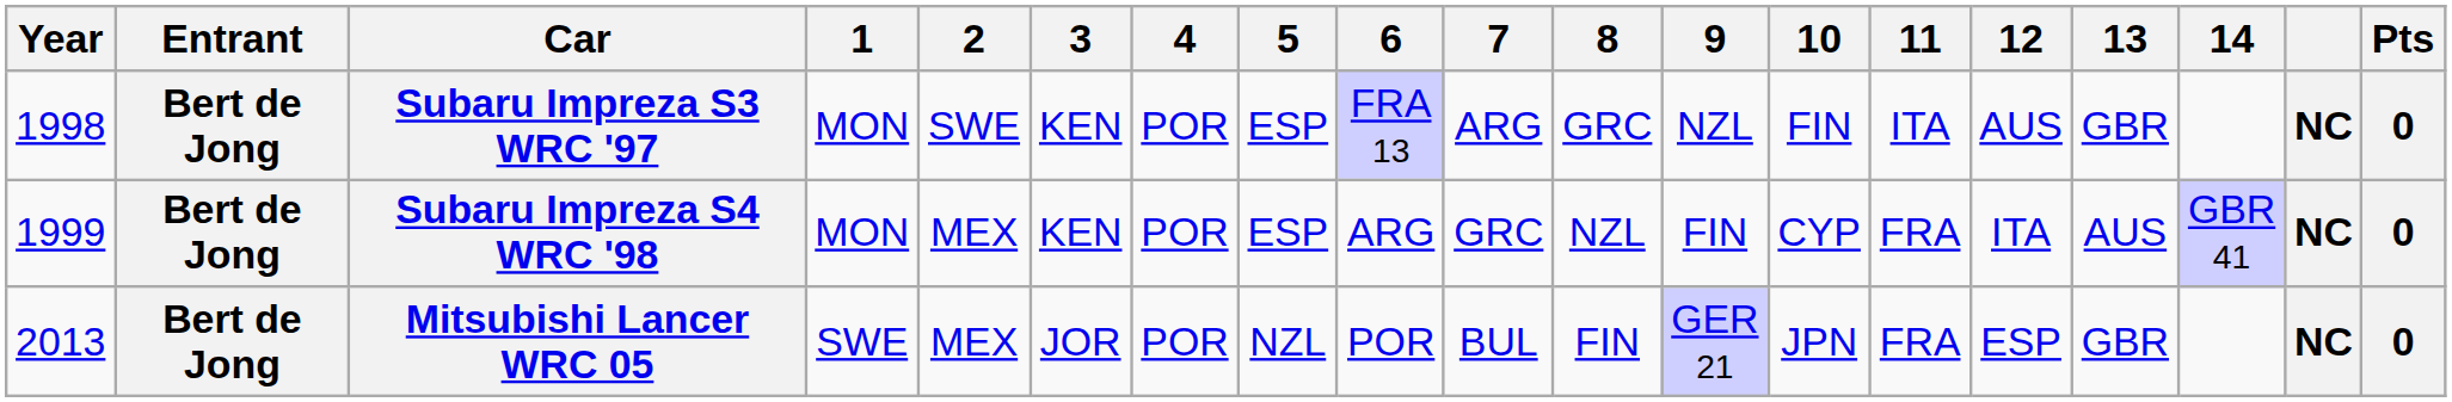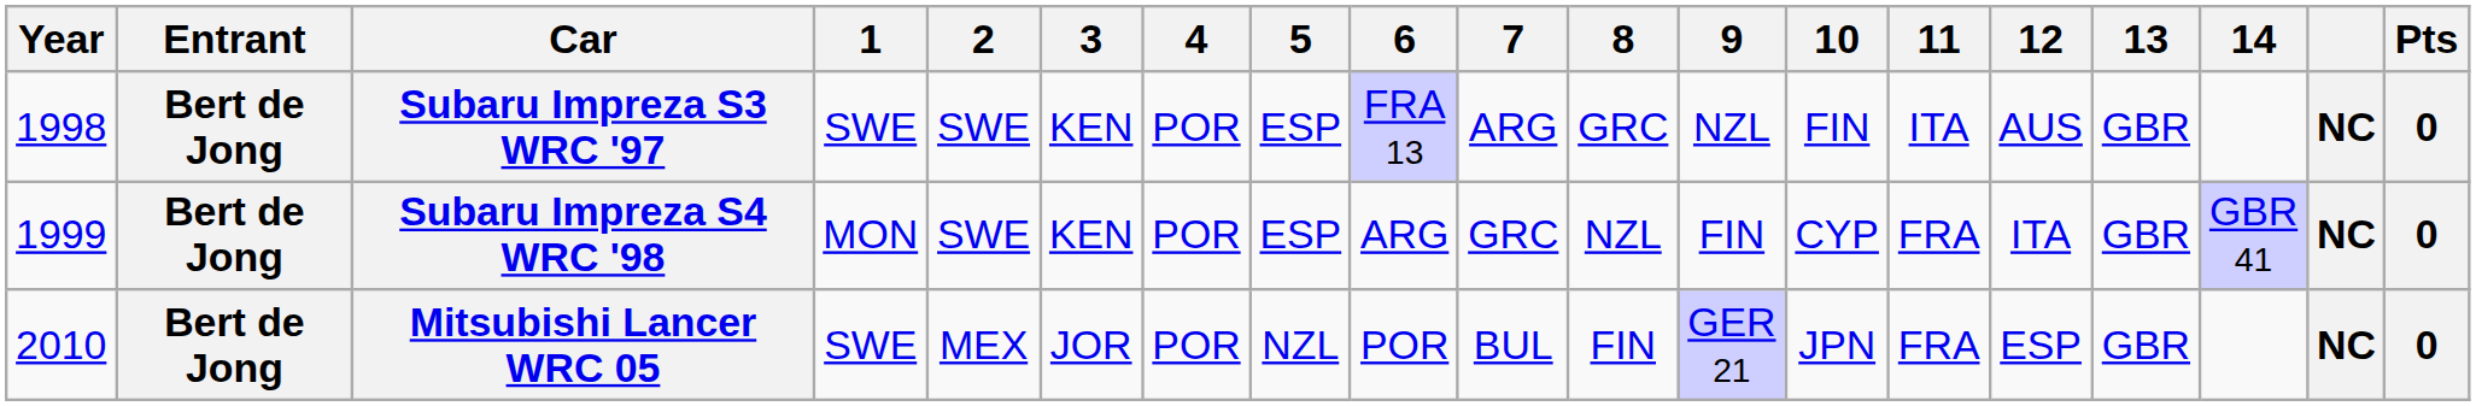 <table class="wikitable" border="1" style="text-align:center; font-size:90%;">
 <tr>
 <th>Year</th>
 <th>Entrant</th>
 <th>Car</th>
 <th>1</th>
 <th>2</th>
 <th>3</th>
 <th>4</th>
 <th>5</th>
 <th>6</th>
 <th>7</th>
 <th>8</th>
 <th>9</th>
 <th>10</th>
 <th>11</th>
 <th>12</th>
 <th>13</th>
 <th>14</th>
 <th></th>
 <th>Pts</th>
 </tr>
 <tr>
 <td><a href='#'>1998</a></td>
 <th>Bert de Jong</th>
 <th><a href='#'>Subaru Impreza S3 WRC '97</a></th>
-<td><a href='#'>MON</a></td>
+<td><a href='#'>SWE</a></td>
 <td><a href='#'>SWE</a></td>
 <td><a href='#'>KEN</a></td>
 <td><a href='#'>POR</a></td>
 <td><a href='#'>ESP</a></td>
 <td style="background:#CFCFFF;"><a href='#'>FRA</a><br><small>13</small></td>
 <td><a href='#'>ARG</a></td>
 <td><a href='#'>GRC</a></td>
 <td><a href='#'>NZL</a></td>
 <td><a href='#'>FIN</a></td>
 <td><a href='#'>ITA</a></td>
 <td><a href='#'>AUS</a></td>
 <td><a href='#'>GBR</a></td>
 <td></td>
 <th>NC</th>
 <th>0</th>
 </tr>
 <tr>
 <td><a href='#'>1999</a></td>
 <th>Bert de Jong</th>
 <th><a href='#'>Subaru Impreza S4 WRC '98</a></th>
 <td><a href='#'>MON</a></td>
-<td><a href='#'>MEX</a></td>
+<td><a href='#'>SWE</a></td>
 <td><a href='#'>KEN</a></td>
 <td><a href='#'>POR</a></td>
 <td><a href='#'>ESP</a></td>
 <td><a href='#'>ARG</a></td>
 <td><a href='#'>GRC</a></td>
 <td><a href='#'>NZL</a></td>
 <td><a href='#'>FIN</a></td>
 <td><a href='#'>CYP</a></td>
 <td><a href='#'>FRA</a></td>
 <td><a href='#'>ITA</a></td>
-<td><a href='#'>AUS</a></td>
+<td><a href='#'>GBR</a></td>
 <td style="background:#CFCFFF;"><a href='#'>GBR</a><br><small>41</small></td>
 <th>NC</th>
 <th>0</th>
 </tr>
 <tr>
-<td><a href='#'>2013</a></td>
+<td><a href='#'>2010</a></td>
 <th>Bert de Jong</th>
 <th><a href='#'>Mitsubishi Lancer WRC 05</a></th>
 <td><a href='#'>SWE</a></td>
 <td><a href='#'>MEX</a></td>
 <td><a href='#'>JOR</a></td>
 <td><a href='#'>POR</a></td>
 <td><a href='#'>NZL</a></td>
 <td><a href='#'>POR</a></td>
 <td><a href='#'>BUL</a></td>
 <td><a href='#'>FIN</a></td>
 <td style="background:#CFCFFF;"><a href='#'>GER</a><br><small>21</small></td>
 <td><a href='#'>JPN</a></td>
 <td><a href='#'>FRA</a></td>
 <td><a href='#'>ESP</a></td>
 <td><a href='#'>GBR</a></td>
 <td></td>
 <th>NC</th>
 <th>0</th>
 </tr>
 </table>
